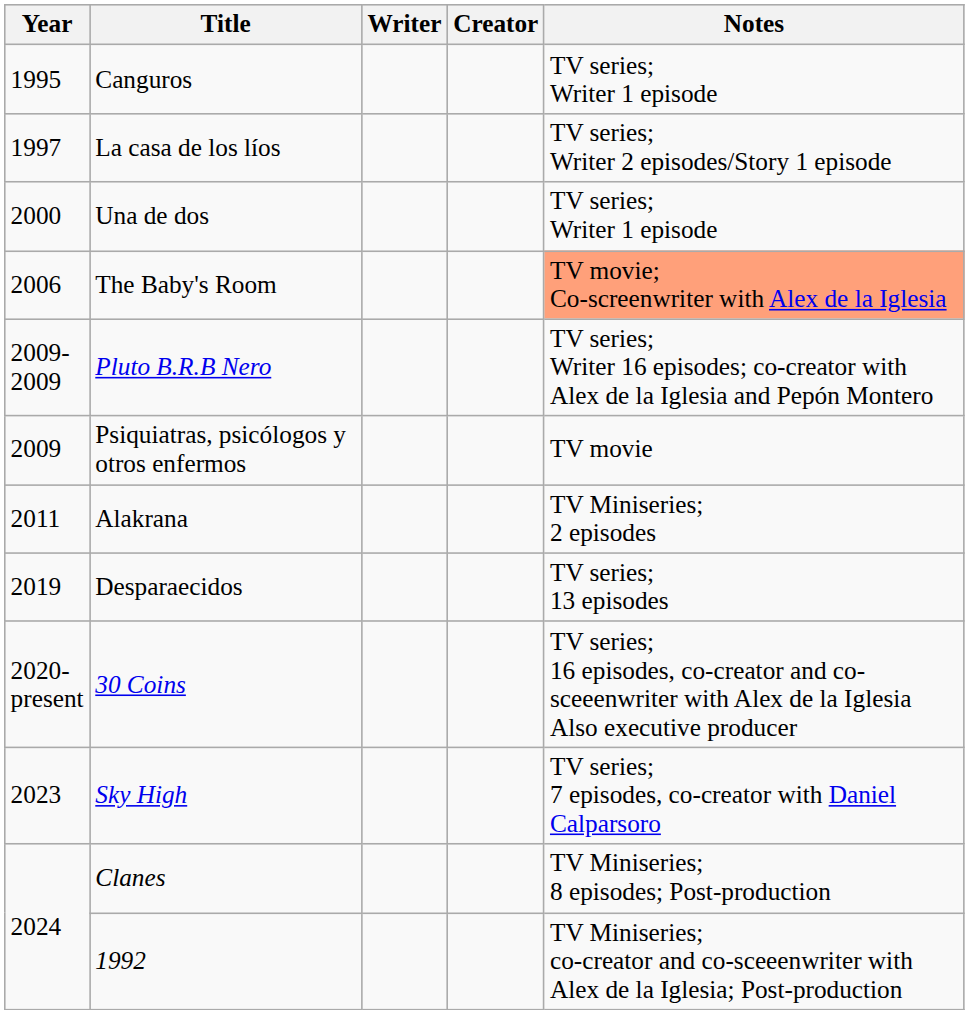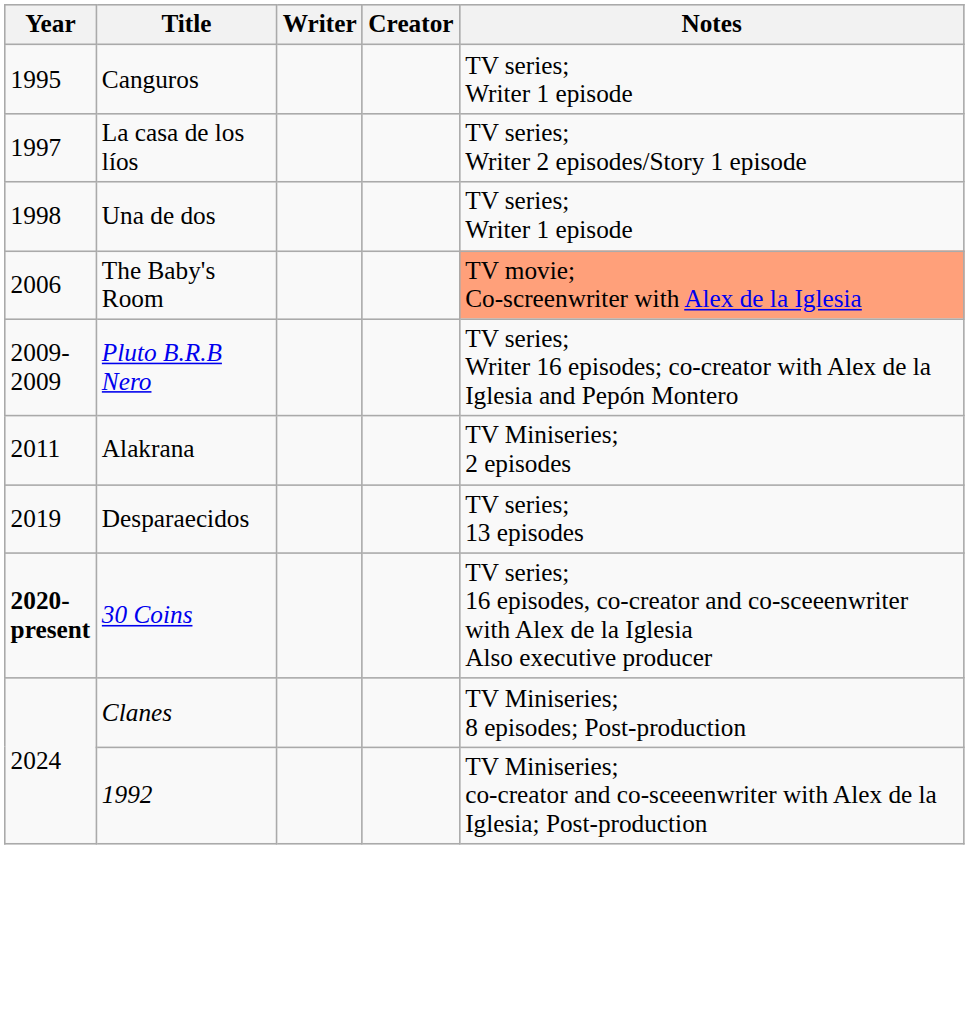 <table class= "wikitable sortable">
 <tr>
 <th style="width:26px;">Year</th>
 <th>Title</th>
 <th>Writer</th>
 <th>Creator</th>
 <th>Notes</th>
 </tr>
 <tr>
 <td>1995</td>
 <td>Canguros</td>
 <td></td>
 <td></td>
 <td>TV series;<br>Writer 1 episode</td>
 </tr>
 <tr>
 <td>1997</td>
 <td>La casa de los líos</td>
 <td></td>
 <td></td>
 <td>TV series;<br>Writer 2 episodes/Story 1 episode</td>
 </tr>
 <tr>
-<td>2000</td>
+<td>1998</td>
 <td>Una de dos</td>
 <td></td>
 <td></td>
 <td>TV series;<br>Writer 1 episode</td>
 </tr>
 <tr>
 <td>2006</td>
 <td>The Baby's Room</td>
 <td></td>
 <td></td>
 <td style="background: lightsalmon;">TV movie;<br>Co-screenwriter with <a href='#'>Alex de la Iglesia</a></td>
 </tr>
 <tr>
 <td>2009-2009</td>
 <td><em><a href='#'>Pluto B.R.B Nero</a></em></td>
 <td></td>
 <td></td>
 <td>TV series;<br>Writer 16 episodes; co-creator with Alex de la Iglesia and Pepón Montero</td>
 </tr>
 <tr>
-<td>2009</td>
-<td>Psiquiatras, psicólogos y otros enfermos</td>
-<td></td>
-<td></td>
-<td>TV movie</td>
-</tr>
-<tr>
 <td>2011</td>
 <td>Alakrana</td>
 <td></td>
 <td></td>
 <td>TV Miniseries;<br>2 episodes</td>
 </tr>
 <tr>
 <td>2019</td>
 <td>Desparaecidos</td>
 <td></td>
 <td></td>
 <td>TV series;<br>13 episodes</td>
 </tr>
 <tr>
-<td>2020-present</td>
+<td><strong>2020-present</strong></td>
 <td><em><a href='#'>30 Coins</a></em></td>
 <td></td>
 <td></td>
 <td>TV series;<br>16 episodes, co-creator and co-sceeenwriter with Alex de la Iglesia<br>Also executive producer</td>
-</tr>
-<tr>
-<td>2023</td>
-<td><em><a href='#'>Sky High</a></em></td>
-<td></td>
-<td></td>
-<td>TV series;<br>7 episodes, co-creator with <a href='#'>Daniel Calparsoro</a></td>
 </tr>
 <tr>
 <td rowspan=2>2024</td>
 <td><em>Clanes</em></td>
 <td></td>
 <td></td>
 <td>TV Miniseries;<br>8 episodes; Post-production</td>
 </tr>
 <tr>
 <td><em>1992</em></td>
 <td></td>
 <td></td>
 <td>TV Miniseries;<br>co-creator and co-sceeenwriter with Alex de la Iglesia; Post-production</td>
 </tr>
 </table>
